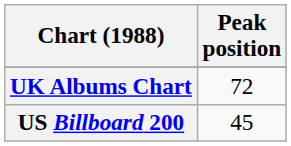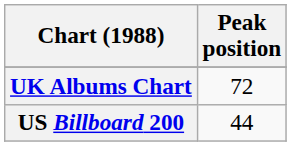 <table class="wikitable sortable plainrowheaders" style="text-align:center">
 <tr>
 <th>Chart (1988)</th>
 <th>Peak<br>position</th>
 </tr>
 <tr>
 </tr>
 <tr>
 </tr>
 <tr>
 <th scope="row"><a href='#'>UK Albums Chart</a></th>
 <td>72</td>
 </tr>
 <tr>
 <th scope="row">US <a href='#'><em>Billboard</em> 200</a></th>
-<td>45</td>
+<td>44</td>
 </tr>
 </table>
